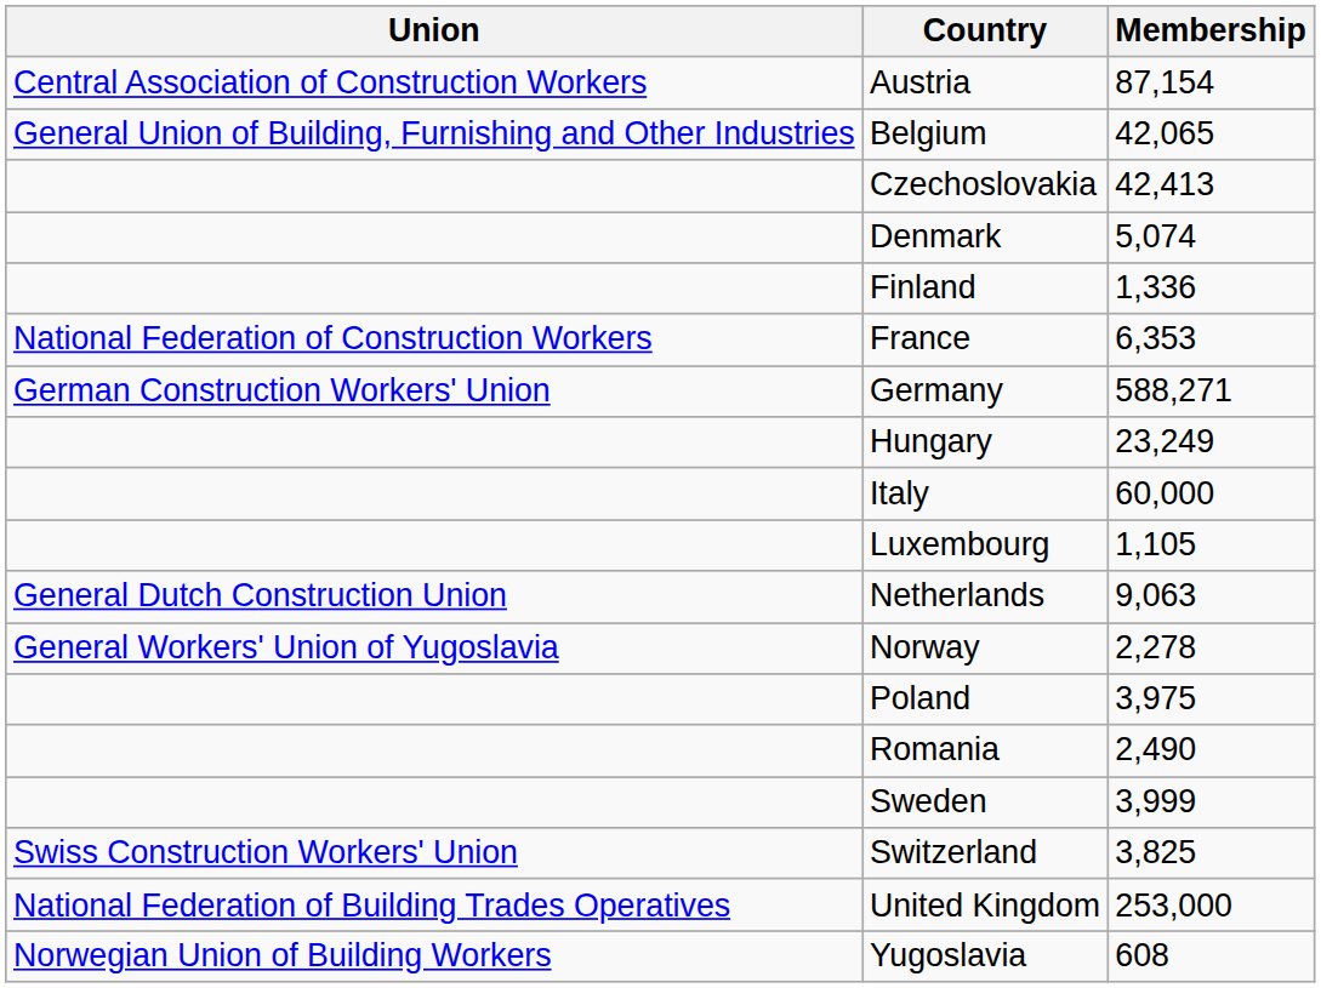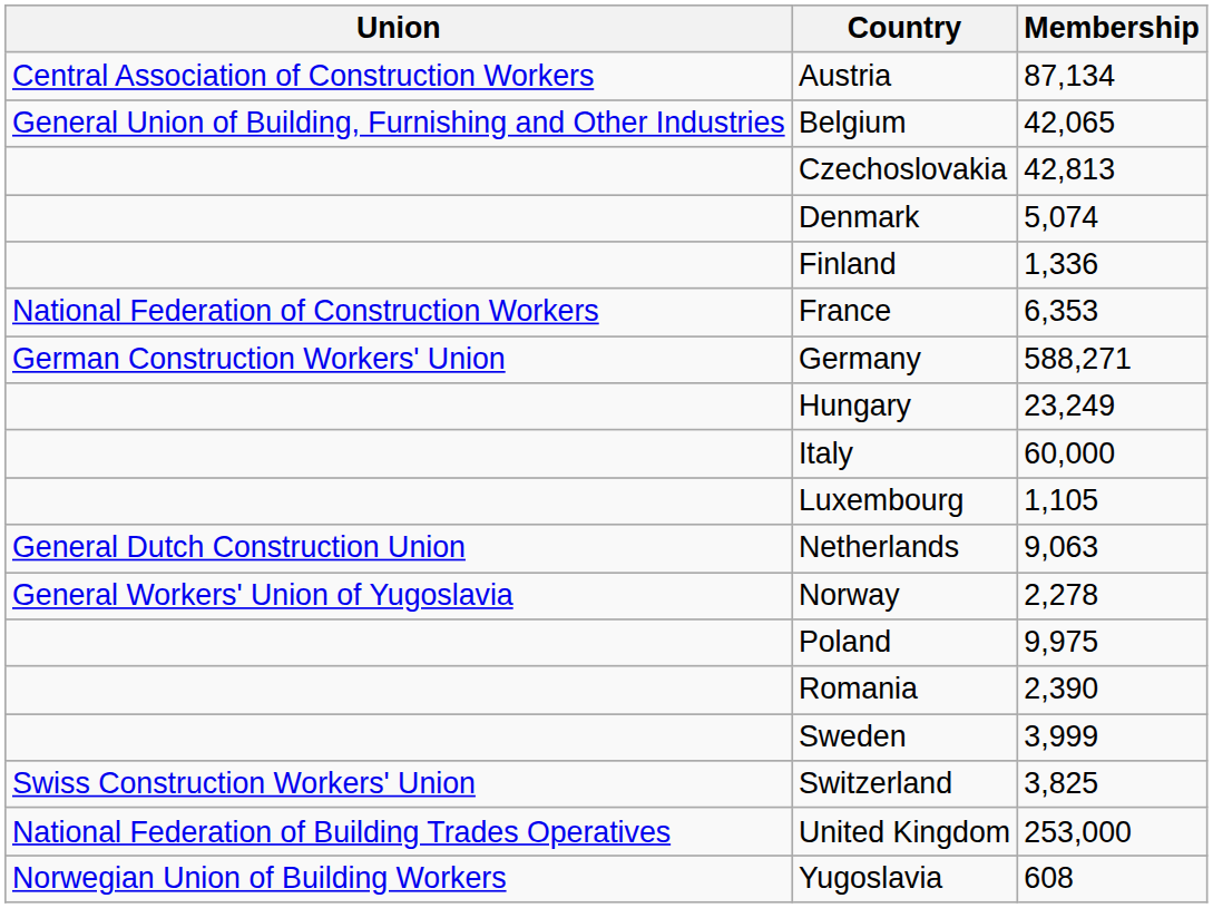 <table class="wikitable sortable">
 <tr>
 <th>Union</th>
 <th>Country</th>
 <th>Membership</th>
 </tr>
 <tr>
 <td><a href='#'>Central Association of Construction Workers</a></td>
 <td>Austria</td>
-<td>87,154</td>
+<td>87,134</td>
 </tr>
 <tr>
 <td><a href='#'>General Union of Building, Furnishing and Other Industries</a></td>
 <td>Belgium</td>
 <td>42,065</td>
 </tr>
 <tr>
 <td></td>
 <td>Czechoslovakia</td>
-<td>42,413</td>
+<td>42,813</td>
 </tr>
 <tr>
 <td></td>
 <td>Denmark</td>
 <td>5,074</td>
 </tr>
 <tr>
 <td></td>
 <td>Finland</td>
 <td>1,336</td>
 </tr>
 <tr>
 <td><a href='#'>National Federation of Construction Workers</a></td>
 <td>France</td>
 <td>6,353</td>
 </tr>
 <tr>
 <td><a href='#'>German Construction Workers' Union</a></td>
 <td>Germany</td>
 <td>588,271</td>
 </tr>
 <tr>
 <td></td>
 <td>Hungary</td>
 <td>23,249</td>
 </tr>
 <tr>
 <td></td>
 <td>Italy</td>
 <td>60,000</td>
 </tr>
 <tr>
 <td></td>
 <td>Luxembourg</td>
 <td>1,105</td>
 </tr>
 <tr>
 <td><a href='#'>General Dutch Construction Union</a></td>
 <td>Netherlands</td>
 <td>9,063</td>
 </tr>
 <tr>
 <td><a href='#'>General Workers' Union of Yugoslavia</a></td>
 <td>Norway</td>
 <td>2,278</td>
 </tr>
 <tr>
 <td></td>
 <td>Poland</td>
-<td>3,975</td>
+<td>9,975</td>
 </tr>
 <tr>
 <td></td>
 <td>Romania</td>
-<td>2,490</td>
+<td>2,390</td>
 </tr>
 <tr>
 <td></td>
 <td>Sweden</td>
 <td>3,999</td>
 </tr>
 <tr>
 <td><a href='#'>Swiss Construction Workers' Union</a></td>
 <td>Switzerland</td>
 <td>3,825</td>
 </tr>
 <tr>
 <td><a href='#'>National Federation of Building Trades Operatives</a></td>
 <td>United Kingdom</td>
 <td>253,000</td>
 </tr>
 <tr>
 <td><a href='#'>Norwegian Union of Building Workers</a></td>
 <td>Yugoslavia</td>
 <td>608</td>
 </tr>
 </table>
